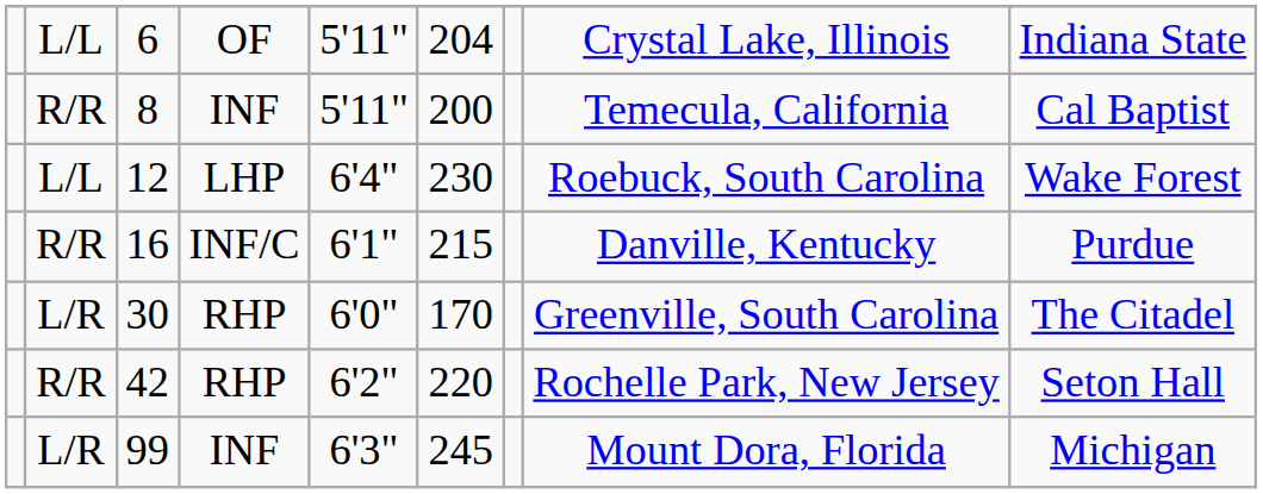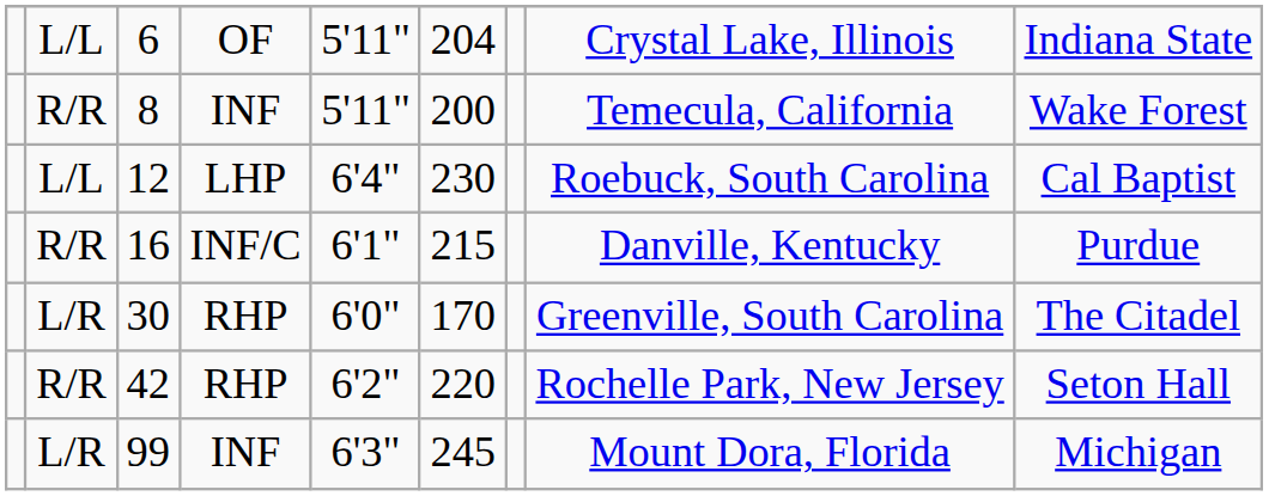 <table class="wikitable sortable" border="1" style="text-align: center;">
 <tr align=center>
 </tr>
 <tr>
 <td></td>
 <td>L/L</td>
 <td>6</td>
 <td>OF</td>
 <td>5'11"</td>
 <td>204</td>
 <td></td>
 <td><a href='#'>Crystal Lake, Illinois</a></td>
 <td><a href='#'>Indiana State</a></td>
 </tr>
 <tr>
 <td></td>
 <td>R/R</td>
 <td>8</td>
 <td>INF</td>
 <td>5'11"</td>
 <td>200</td>
 <td></td>
 <td><a href='#'>Temecula, California</a></td>
-<td><a href='#'>Cal Baptist</a></td>
+<td><a href='#'>Wake Forest</a></td>
 </tr>
 <tr>
 <td></td>
 <td>L/L</td>
 <td>12</td>
 <td>LHP</td>
 <td>6'4"</td>
 <td>230</td>
 <td></td>
 <td><a href='#'>Roebuck, South Carolina</a></td>
-<td><a href='#'>Wake Forest</a></td>
+<td><a href='#'>Cal Baptist</a></td>
 </tr>
 <tr>
 <td></td>
 <td>R/R</td>
 <td>16</td>
 <td>INF/C</td>
 <td>6'1"</td>
 <td>215</td>
 <td></td>
 <td><a href='#'>Danville, Kentucky</a></td>
 <td><a href='#'>Purdue</a></td>
 </tr>
 <tr>
 <td></td>
 <td>L/R</td>
 <td>30</td>
 <td>RHP</td>
 <td>6'0"</td>
 <td>170</td>
 <td></td>
 <td><a href='#'>Greenville, South Carolina</a></td>
 <td><a href='#'>The Citadel</a></td>
 </tr>
 <tr>
 <td></td>
 <td>R/R</td>
 <td>42</td>
 <td>RHP</td>
 <td>6'2"</td>
 <td>220</td>
 <td></td>
 <td><a href='#'>Rochelle Park, New Jersey</a></td>
 <td><a href='#'>Seton Hall</a></td>
 </tr>
 <tr>
 <td></td>
 <td>L/R</td>
 <td>99</td>
 <td>INF</td>
 <td>6'3"</td>
 <td>245</td>
 <td></td>
 <td><a href='#'>Mount Dora, Florida</a></td>
 <td><a href='#'>Michigan</a></td>
 </tr>
 </table>
